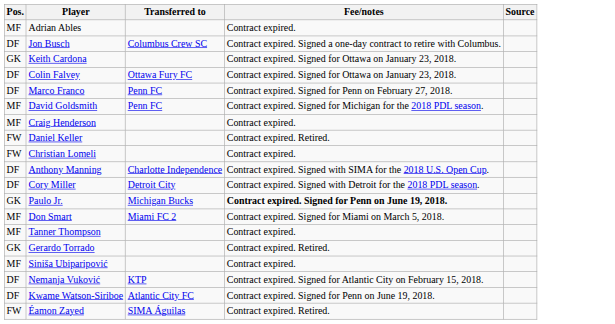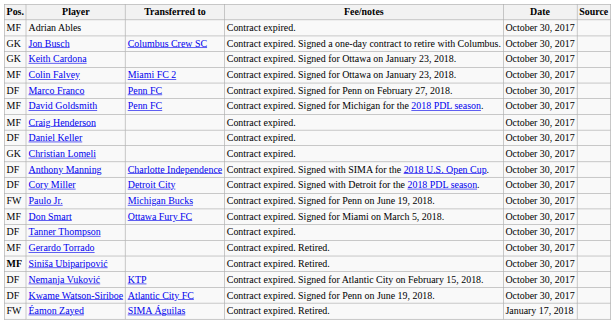 <table class="wikitable sortable" style="text-align: left">
 <tr>
 <th><strong>Pos.</strong></th>
 <th><strong>Player</strong></th>
 <th><strong>Transferred to</strong></th>
 <th><strong>Fee/notes</strong></th>
+<th><strong>Date</strong></th>
 <th><strong>Source</strong></th>
 </tr>
 <tr>
 <td>MF</td>
 <td> Adrian Ables</td>
 <td></td>
 <td>Contract expired.</td>
+<td>October 30, 2017</td>
 <td align=center></td>
 </tr>
 <tr>
-<td>DF</td>
+<td>GK</td>
 <td> <a href='#'>Jon Busch</a></td>
 <td> <a href='#'>Columbus Crew SC</a></td>
 <td>Contract expired. Signed a one-day contract to retire with Columbus.</td>
+<td>October 30, 2017</td>
 <td align=center></td>
 </tr>
 <tr>
 <td>GK</td>
 <td> <a href='#'>Keith Cardona</a></td>
 <td></td>
 <td>Contract expired. Signed for Ottawa on January 23, 2018.</td>
+<td>October 30, 2017</td>
 <td align=center></td>
 </tr>
 <tr>
-<td>DF</td>
+<td>MF</td>
 <td> <a href='#'>Colin Falvey</a></td>
-<td> <a href='#'>Ottawa Fury FC</a></td>
+<td> <a href='#'>Miami FC 2</a></td>
 <td>Contract expired. Signed for Ottawa on January 23, 2018.</td>
+<td>October 30, 2017</td>
 <td align=center></td>
 </tr>
 <tr>
 <td>DF</td>
 <td> <a href='#'>Marco Franco</a></td>
 <td> <a href='#'>Penn FC</a></td>
 <td>Contract expired. Signed for Penn on February 27, 2018.</td>
+<td>October 30, 2017</td>
 <td align=center></td>
 </tr>
 <tr>
 <td>MF</td>
 <td> <a href='#'>David Goldsmith</a></td>
 <td> <a href='#'>Penn FC</a></td>
 <td>Contract expired. Signed for Michigan for the <a href='#'>2018 PDL season</a>.</td>
+<td>October 30, 2017</td>
 <td align=center></td>
 </tr>
 <tr>
 <td>MF</td>
 <td> <a href='#'>Craig Henderson</a></td>
 <td></td>
 <td>Contract expired.</td>
+<td>October 30, 2017</td>
 <td align=center></td>
 </tr>
 <tr>
-<td>FW</td>
+<td>DF</td>
 <td> <a href='#'>Daniel Keller</a></td>
 <td></td>
-<td>Contract expired. Retired.</td>
+<td>Contract expired.</td>
+<td>October 30, 2017</td>
 <td align=center></td>
 </tr>
 <tr>
-<td>FW</td>
+<td>GK</td>
 <td> <a href='#'>Christian Lomeli</a></td>
 <td></td>
 <td>Contract expired.</td>
+<td>October 30, 2017</td>
 <td align=center></td>
 </tr>
 <tr>
 <td>DF</td>
 <td> <a href='#'>Anthony Manning</a></td>
 <td> <a href='#'>Charlotte Independence</a></td>
 <td>Contract expired. Signed with SIMA for the <a href='#'>2018 U.S. Open Cup</a>.</td>
+<td>October 30, 2017</td>
 <td align=center></td>
 </tr>
 <tr>
 <td>DF</td>
 <td> <a href='#'>Cory Miller</a></td>
 <td> <a href='#'>Detroit City</a></td>
 <td>Contract expired. Signed with Detroit for the <a href='#'>2018 PDL season</a>.</td>
+<td>October 30, 2017</td>
 <td align=center></td>
 </tr>
 <tr>
-<td>GK</td>
+<td>FW</td>
 <td> <a href='#'>Paulo Jr.</a></td>
 <td> <a href='#'>Michigan Bucks</a></td>
-<td><strong>Contract expired. Signed for Penn on June 19, 2018.</strong></td>
+<td>Contract expired. Signed for Penn on June 19, 2018.</td>
+<td>October 30, 2017</td>
 <td align=center></td>
 </tr>
 <tr>
 <td>MF</td>
 <td> <a href='#'>Don Smart</a></td>
-<td> <a href='#'>Miami FC 2</a></td>
+<td> <a href='#'>Ottawa Fury FC</a></td>
 <td>Contract expired. Signed for Miami on March 5, 2018.</td>
+<td>October 30, 2017</td>
+<td align=center></td>
+</tr>
+<tr>
+<td>DF</td>
+<td> <a href='#'>Tanner Thompson</a></td>
+<td></td>
+<td>Contract expired.</td>
+<td>October 30, 2017</td>
 <td align=center></td>
 </tr>
 <tr>
 <td>MF</td>
-<td> <a href='#'>Tanner Thompson</a></td>
+<td> <a href='#'>Gerardo Torrado</a></td>
 <td></td>
-<td>Contract expired.</td>
+<td>Contract expired. Retired.</td>
+<td>October 30, 2017</td>
 <td align=center></td>
 </tr>
 <tr>
-<td>GK</td>
-<td> <a href='#'>Gerardo Torrado</a></td>
+<td><strong>MF</strong></td>
+<td> <a href='#'>Siniša Ubiparipović</a></td>
 <td></td>
 <td>Contract expired. Retired.</td>
-<td align=center></td>
-</tr>
-<tr>
-<td>MF</td>
-<td> <a href='#'>Siniša Ubiparipović</a></td>
-<td></td>
-<td>Contract expired.</td>
+<td>October 30, 2017</td>
 <td align=center></td>
 </tr>
 <tr>
 <td>DF</td>
 <td> <a href='#'>Nemanja Vuković</a></td>
 <td> <a href='#'>KTP</a></td>
 <td>Contract expired. Signed for Atlantic City on February 15, 2018.</td>
+<td>October 30, 2017</td>
 <td align=center></td>
 </tr>
 <tr>
 <td>DF</td>
 <td> <a href='#'>Kwame Watson-Siriboe</a></td>
 <td> <a href='#'>Atlantic City FC</a></td>
 <td>Contract expired. Signed for Penn on June 19, 2018.</td>
+<td>October 30, 2017</td>
 <td align=center></td>
 </tr>
 <tr>
 <td>FW</td>
 <td> <a href='#'>Éamon Zayed</a></td>
 <td> <a href='#'>SIMA Águilas</a></td>
 <td>Contract expired. Retired.</td>
+<td>January 17, 2018</td>
 <td align=center></td>
 </tr>
 </table>
